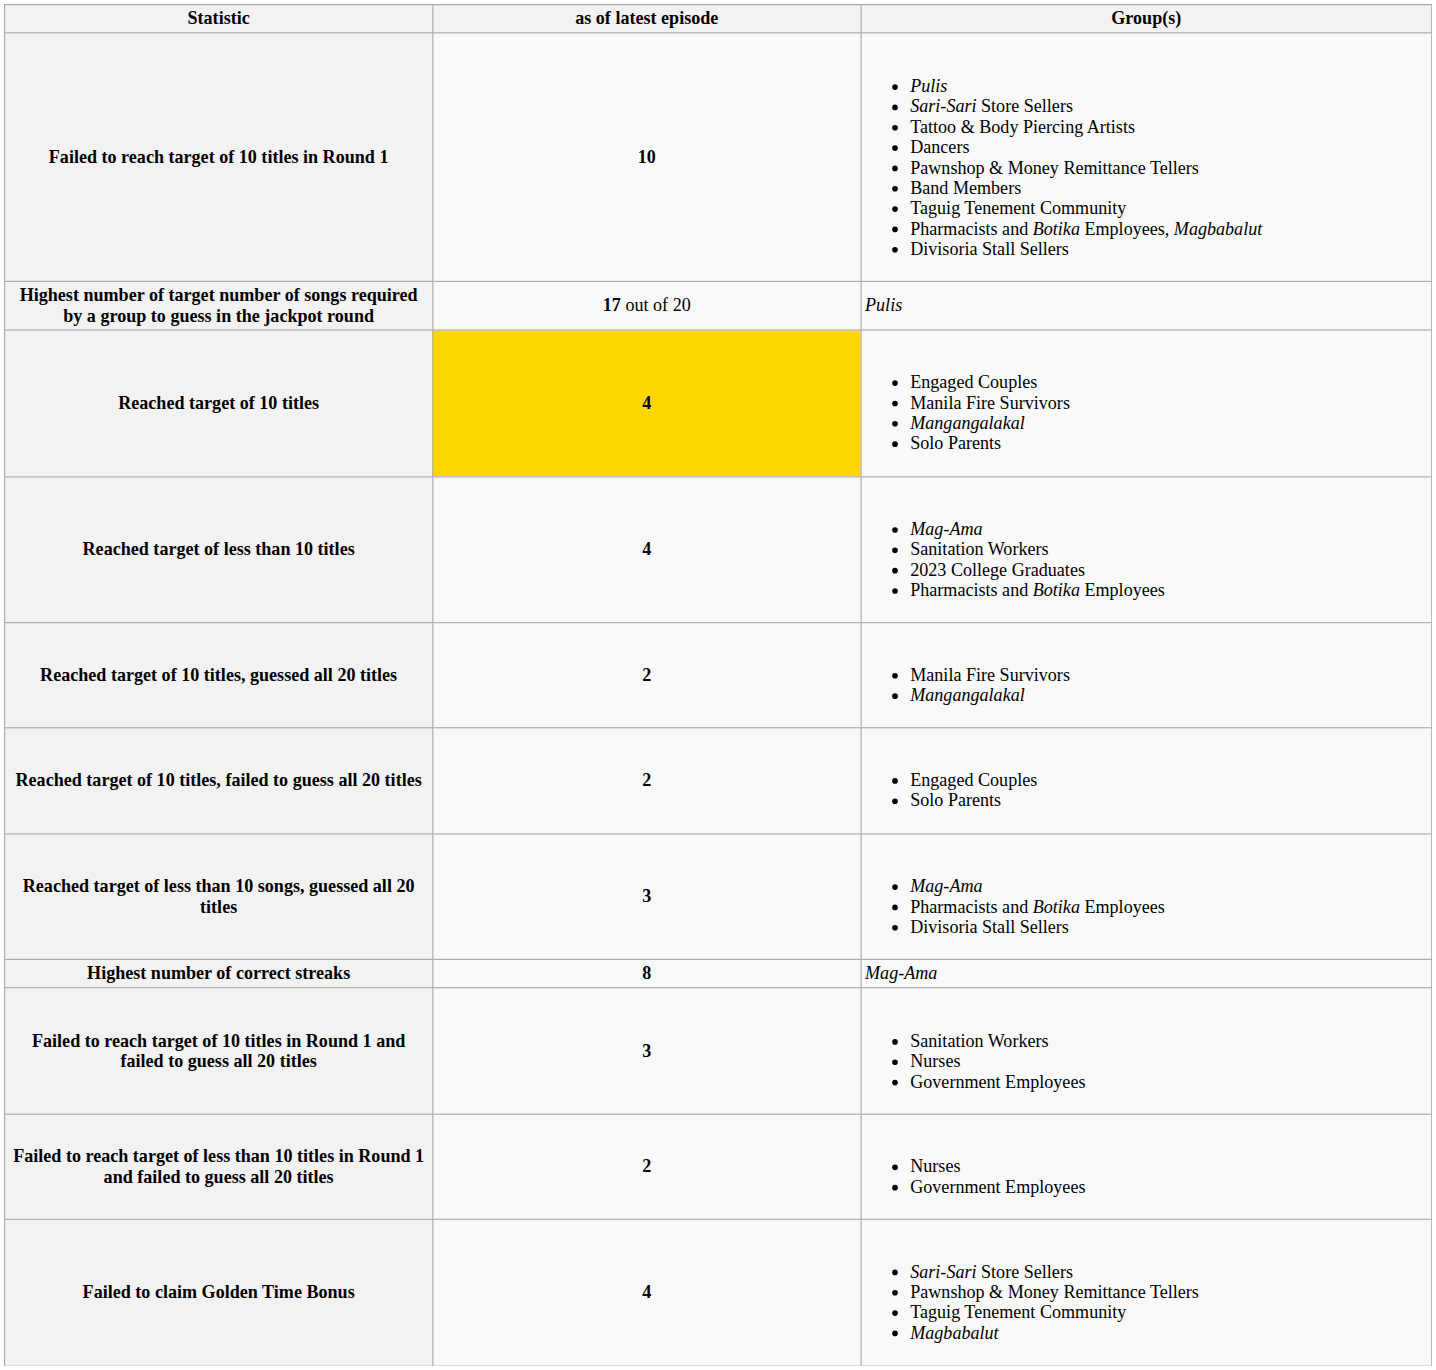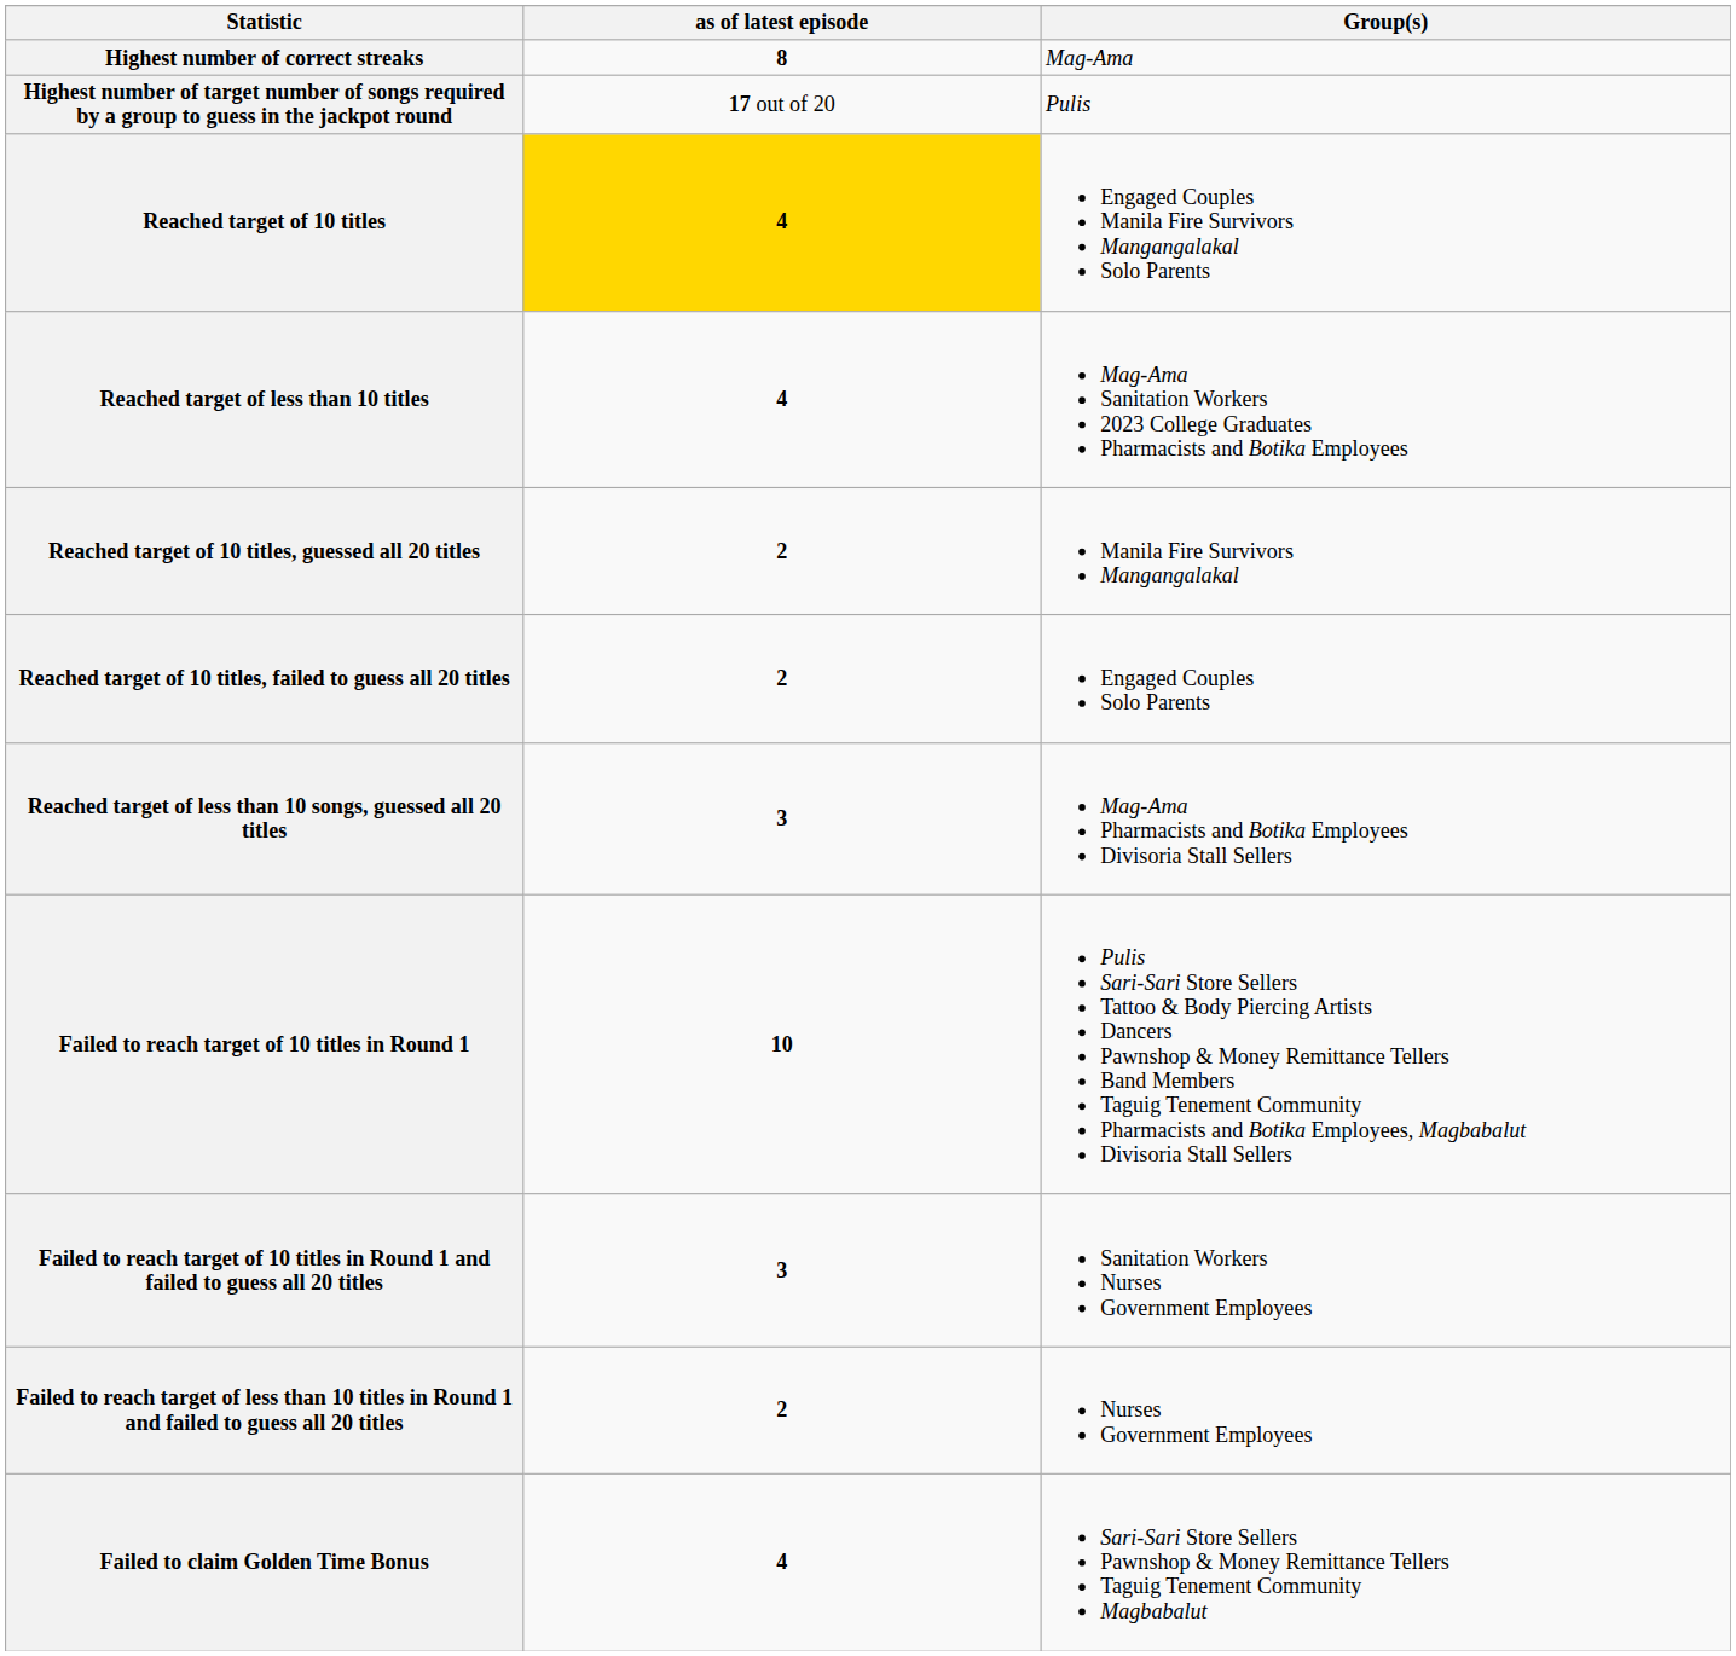 <table class="wikitable sortable" style="text-align:center; font-size:100%; line-height:18px;" width="100%">
 <tr>
 </tr>
 <tr>
 <th width="30%">Statistic</th>
 <th width="30%"> as of latest episode</th>
 <th width="40%">Group(s)</th>
 </tr>
 <tr>
-<th align="justify">Failed to reach target of 10 titles in Round 1</th>
-<td><strong>10</strong></td>
-<td align="justify"><br><ul><li><em>Pulis</em></li><li><em>Sari-Sari</em> Store Sellers</li><li>Tattoo & Body Piercing Artists</li><li>Dancers</li><li>Pawnshop & Money Remittance Tellers</li><li>Band Members</li><li>Taguig Tenement Community</li><li>Pharmacists and <em>Botika</em> Employees, <em>Magbabalut</em></li><li>Divisoria Stall Sellers</li></ul></td>
+<th align="justify">Highest number of correct streaks</th>
+<td><strong>8</strong></td>
+<td align="justify"><em>Mag-Ama</em></td>
 </tr>
 <tr>
 <th align="justify">Highest number of target number of songs required by a group to guess in the jackpot round</th>
 <td><strong>17</strong> out of 20</td>
 <td align="justify"><em>Pulis</em></td>
 </tr>
 <tr>
 <th align="justify">Reached target of 10 titles</th>
 <td style="background: gold;"><strong>4</strong></td>
 <td align="justify"><br><ul><li>Engaged Couples</li><li>Manila Fire Survivors</li><li><em>Mangangalakal</em></li><li>Solo Parents</li></ul></td>
 </tr>
 <tr>
 <th align="justify">Reached target of less than 10 titles</th>
 <td><strong>4</strong></td>
 <td align="justify"><br><ul><li><em>Mag-Ama</em></li><li>Sanitation Workers</li><li>2023 College Graduates</li><li>Pharmacists and <em>Botika</em> Employees</li></ul></td>
 </tr>
 <tr>
 <th align="justify">Reached target of 10 titles, guessed all 20 titles</th>
 <td><strong>2</strong></td>
 <td align="justify"><br><ul><li>Manila Fire Survivors</li><li><em>Mangangalakal</em></li></ul></td>
 </tr>
 <tr>
 <th align="justify">Reached target of 10 titles, failed to guess all 20 titles</th>
 <td><strong>2</strong></td>
 <td align="justify"><br><ul><li>Engaged Couples</li><li>Solo Parents</li></ul></td>
 </tr>
 <tr>
 <th align="justify">Reached target of less than 10 songs, guessed all 20 titles</th>
 <td><strong>3</strong></td>
 <td align="justify"><br><ul><li><em>Mag-Ama</em></li><li>Pharmacists and <em>Botika</em> Employees</li><li>Divisoria Stall Sellers</li></ul></td>
 </tr>
 <tr>
-<th align="justify">Highest number of correct streaks</th>
-<td><strong>8</strong></td>
-<td align="justify"><em>Mag-Ama</em></td>
+<th align="justify">Failed to reach target of 10 titles in Round 1</th>
+<td><strong>10</strong></td>
+<td align="justify"><br><ul><li><em>Pulis</em></li><li><em>Sari-Sari</em> Store Sellers</li><li>Tattoo & Body Piercing Artists</li><li>Dancers</li><li>Pawnshop & Money Remittance Tellers</li><li>Band Members</li><li>Taguig Tenement Community</li><li>Pharmacists and <em>Botika</em> Employees, <em>Magbabalut</em></li><li>Divisoria Stall Sellers</li></ul></td>
 </tr>
 <tr>
 <th align="justify">Failed to reach target of 10 titles in Round 1 and failed to guess all 20 titles</th>
 <td><strong>3</strong></td>
 <td align="justify"><br><ul><li>Sanitation Workers</li><li>Nurses</li><li>Government Employees</li></ul></td>
 </tr>
 <tr>
 <th align="justify">Failed to reach target of less than 10 titles in Round 1 and failed to guess all 20 titles</th>
 <td><strong>2</strong></td>
 <td align="justify"><br><ul><li>Nurses</li><li>Government Employees</li></ul></td>
 </tr>
 <tr>
 <th align="justify">Failed to claim Golden Time Bonus</th>
 <td><strong>4</strong></td>
 <td align="justify"><br><ul><li><em>Sari-Sari</em> Store Sellers</li><li>Pawnshop & Money Remittance Tellers</li><li>Taguig Tenement Community</li><li><em>Magbabalut</em></li></ul></td>
 </tr>
 </table>
